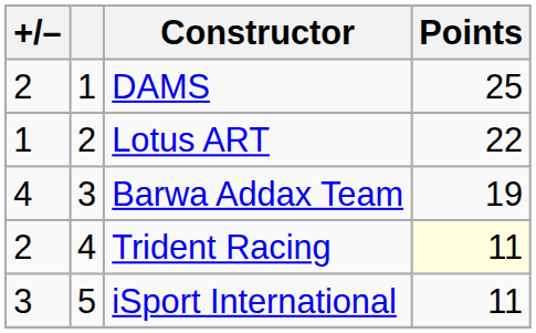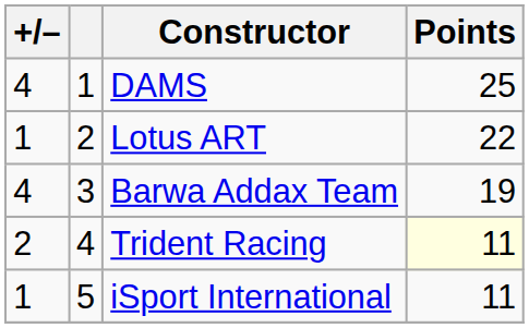 <table class="wikitable" style="font-size: 95%;">
 <tr>
 <th scope="col">+/–</th>
 <th scope="col"></th>
 <th scope="col">Constructor</th>
 <th scope="col">Points</th>
 </tr>
 <tr>
-<td align="left"> 2</td>
+<td align="left"> 4</td>
 <td align="center">1</td>
 <td> <a href='#'>DAMS</a></td>
 <td align="right">25</td>
 </tr>
 <tr>
 <td align="left"> 1</td>
 <td align="center">2</td>
 <td> <a href='#'>Lotus ART</a></td>
 <td align="right">22</td>
 </tr>
 <tr>
 <td align="left"> 4</td>
 <td align="center">3</td>
 <td> <a href='#'>Barwa Addax Team</a></td>
 <td align="right">19</td>
 </tr>
 <tr>
 <td align="left"> 2</td>
 <td align="center">4</td>
 <td> <a href='#'>Trident Racing</a></td>
 <td align="right" style="background: lightyellow;">11</td>
 </tr>
 <tr>
-<td align="left"> 3</td>
+<td align="left"> 1</td>
 <td align="center">5</td>
 <td> <a href='#'>iSport International</a></td>
 <td align="right">11</td>
 </tr>
 <tr>
 </tr>
 </table>
